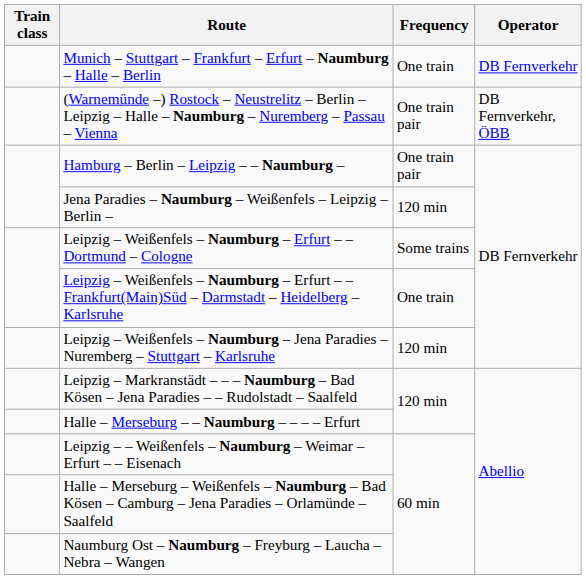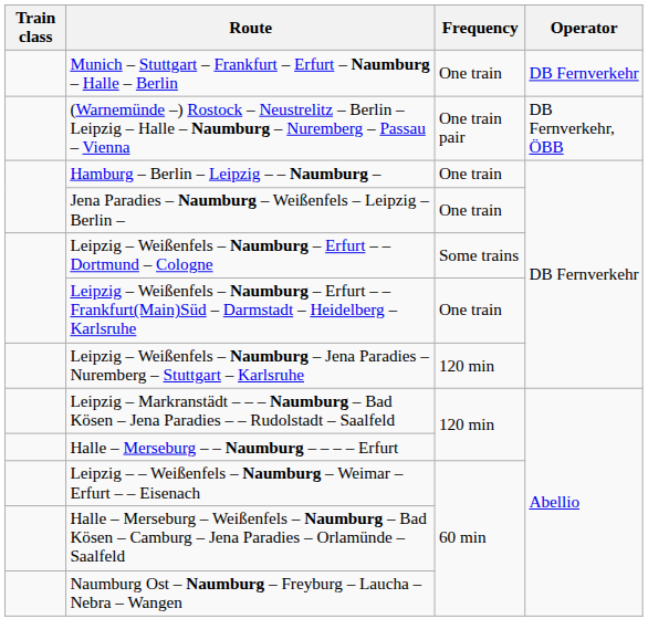 <table class="wikitable">
 <tr>
 <th>Train class</th>
 <th>Route</th>
 <th>Frequency</th>
 <th>Operator</th>
 </tr>
 <tr>
 <td></td>
 <td><a href='#'>Munich</a> – <a href='#'>Stuttgart</a> – <a href='#'>Frankfurt</a> – <a href='#'>Erfurt</a> – <strong>Naumburg</strong> – <a href='#'>Halle</a> – <a href='#'>Berlin</a></td>
 <td>One train</td>
 <td><a href='#'>DB Fernverkehr</a></td>
 </tr>
 <tr>
 <td></td>
 <td>(<a href='#'>Warnemünde</a> –) <a href='#'>Rostock</a> – <a href='#'>Neustrelitz</a> – Berlin – Leipzig – Halle – <strong>Naumburg</strong> – <a href='#'>Nuremberg</a> – <a href='#'>Passau</a> – <a href='#'>Vienna</a></td>
 <td>One train pair</td>
 <td>DB Fernverkehr, <a href='#'>ÖBB</a></td>
 </tr>
 <tr>
 <td rowspan="2"></td>
 <td><a href='#'>Hamburg</a> – Berlin – <a href='#'>Leipzig</a> –  – <strong>Naumburg</strong> – </td>
-<td>One train pair</td>
+<td>One train</td>
 <td rowspan="5">DB Fernverkehr</td>
 </tr>
 <tr>
 <td>Jena Paradies – <strong>Naumburg</strong> – Weißenfels – Leipzig – Berlin – </td>
-<td>120 min</td>
+<td>One train</td>
 </tr>
 <tr>
 <td rowspan="2"></td>
 <td>Leipzig – Weißenfels – <strong>Naumburg</strong> – <a href='#'>Erfurt</a> – – <a href='#'>Dortmund</a> – <a href='#'>Cologne</a></td>
 <td>Some trains</td>
 </tr>
 <tr>
 <td><a href='#'>Leipzig</a> – Weißenfels – <strong>Naumburg</strong> – Erfurt  –  – <a href='#'>Frankfurt(Main)Süd</a> – <a href='#'>Darmstadt</a> – <a href='#'>Heidelberg</a> – <a href='#'>Karlsruhe</a></td>
 <td>One train</td>
 </tr>
 <tr>
 <td></td>
 <td>Leipzig – Weißenfels – <strong>Naumburg</strong> – Jena Paradies – Nuremberg – <a href='#'>Stuttgart</a> – <a href='#'>Karlsruhe</a></td>
 <td>120 min</td>
 </tr>
 <tr>
 <td></td>
 <td>Leipzig – Markranstädt –  –  – <strong>Naumburg</strong> – Bad Kösen – Jena Paradies –  – Rudolstadt – Saalfeld</td>
 <td rowspan="2">120 min</td>
 <td rowspan="5"><a href='#'>Abellio</a></td>
 </tr>
 <tr>
 <td></td>
 <td>Halle – <a href='#'>Merseburg</a> –  – <strong>Naumburg</strong> –  –  –  – Erfurt</td>
 </tr>
 <tr>
 <td></td>
 <td>Leipzig –  – Weißenfels – <strong>Naumburg</strong> – Weimar – Erfurt –  – Eisenach</td>
 <td rowspan=3>60 min</td>
 </tr>
 <tr>
 <td></td>
 <td>Halle – Merseburg – Weißenfels – <strong>Naumburg</strong> – Bad Kösen – Camburg – Jena Paradies – Orlamünde – Saalfeld</td>
 </tr>
 <tr>
 <td></td>
 <td>Naumburg Ost – <strong>Naumburg</strong> – Freyburg – Laucha – Nebra – Wangen</td>
 </tr>
 </table>
